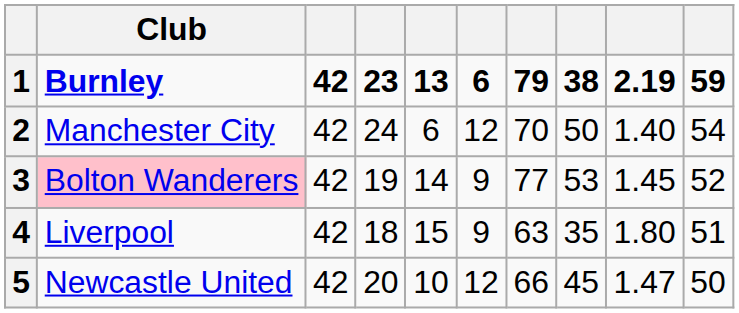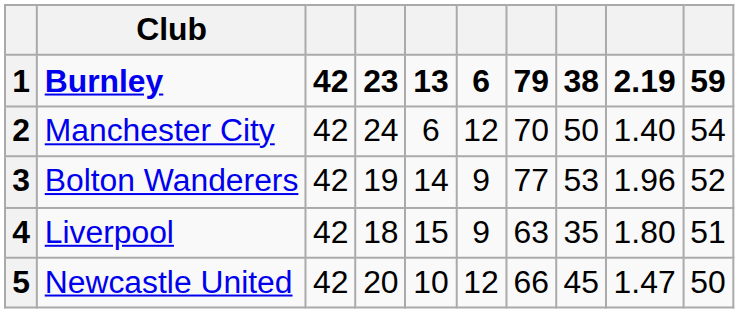 <table class="wikitable" style="text-align:center">
 <tr>
 <th scope="col"></th>
 <th scope="col">Club</th>
 <th scope="col"></th>
 <th scope="col"></th>
 <th scope="col"></th>
 <th scope="col"></th>
 <th scope="col"></th>
 <th scope="col"></th>
 <th scope="col"></th>
 <th scope="col"></th>
 </tr>
 <tr style="font-weight:bold">
 <th scope="row">1</th>
 <td align="left"><a href='#'>Burnley</a></td>
 <td>42</td>
 <td>23</td>
 <td>13</td>
 <td>6</td>
 <td>79</td>
 <td>38</td>
 <td>2.19</td>
 <td>59</td>
 </tr>
 <tr>
 <th scope="row">2</th>
 <td align="left"><a href='#'>Manchester City</a></td>
 <td>42</td>
 <td>24</td>
 <td>6</td>
 <td>12</td>
 <td>70</td>
 <td>50</td>
 <td>1.40</td>
 <td>54</td>
 </tr>
 <tr>
 <th scope="row">3</th>
-<td align="left" style="background: pink;"><a href='#'>Bolton Wanderers</a></td>
+<td align="left"><a href='#'>Bolton Wanderers</a></td>
 <td>42</td>
 <td>19</td>
 <td>14</td>
 <td>9</td>
 <td>77</td>
 <td>53</td>
-<td>1.45</td>
+<td>1.96</td>
 <td>52</td>
 </tr>
 <tr>
 <th scope="row">4</th>
 <td align="left"><a href='#'>Liverpool</a></td>
 <td>42</td>
 <td>18</td>
 <td>15</td>
 <td>9</td>
 <td>63</td>
 <td>35</td>
 <td>1.80</td>
 <td>51</td>
 </tr>
 <tr>
 <th scope="row">5</th>
 <td align="left"><a href='#'>Newcastle United</a></td>
 <td>42</td>
 <td>20</td>
 <td>10</td>
 <td>12</td>
 <td>66</td>
 <td>45</td>
 <td>1.47</td>
 <td>50</td>
 </tr>
 </table>
